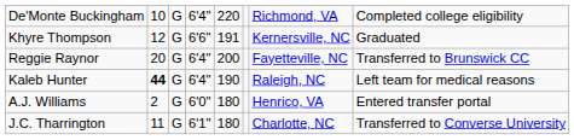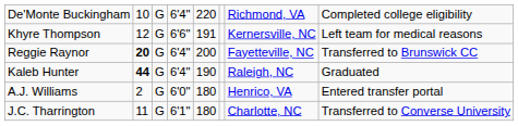 <table class="wikitable sortable" border="1">
 <tr>
 <td>De'Monte Buckingham</td>
 <td>10</td>
 <td>G</td>
 <td>6'4"</td>
 <td>220</td>
 <td></td>
 <td><a href='#'>Richmond, VA</a></td>
 <td>Completed college eligibility</td>
 </tr>
 <tr>
 <td>Khyre Thompson</td>
 <td>12</td>
 <td>G</td>
 <td>6'6"</td>
 <td>191</td>
 <td></td>
 <td><a href='#'>Kernersville, NC</a></td>
-<td>Graduated</td>
+<td>Left team for medical reasons</td>
 </tr>
 <tr>
 <td>Reggie Raynor</td>
-<td>20</td>
+<td><strong>20</strong></td>
 <td>G</td>
 <td>6'4"</td>
 <td>200</td>
 <td></td>
 <td><a href='#'>Fayetteville, NC</a></td>
 <td>Transferred to <a href='#'>Brunswick CC</a></td>
 </tr>
 <tr>
 <td>Kaleb Hunter</td>
 <td><strong>44</strong></td>
 <td>G</td>
 <td>6'4"</td>
 <td>190</td>
 <td></td>
 <td><a href='#'>Raleigh, NC</a></td>
-<td>Left team for medical reasons</td>
+<td>Graduated</td>
 </tr>
 <tr>
 <td>A.J. Williams</td>
 <td>2</td>
 <td>G</td>
 <td>6'0"</td>
 <td>180</td>
 <td></td>
 <td><a href='#'>Henrico, VA</a></td>
 <td>Entered transfer portal</td>
 </tr>
 <tr>
 <td>J.C. Tharrington</td>
 <td>11</td>
 <td>G</td>
 <td>6'1"</td>
 <td>180</td>
 <td></td>
 <td><a href='#'>Charlotte, NC</a></td>
 <td>Transferred to <a href='#'>Converse University</a></td>
 </tr>
 </table>
